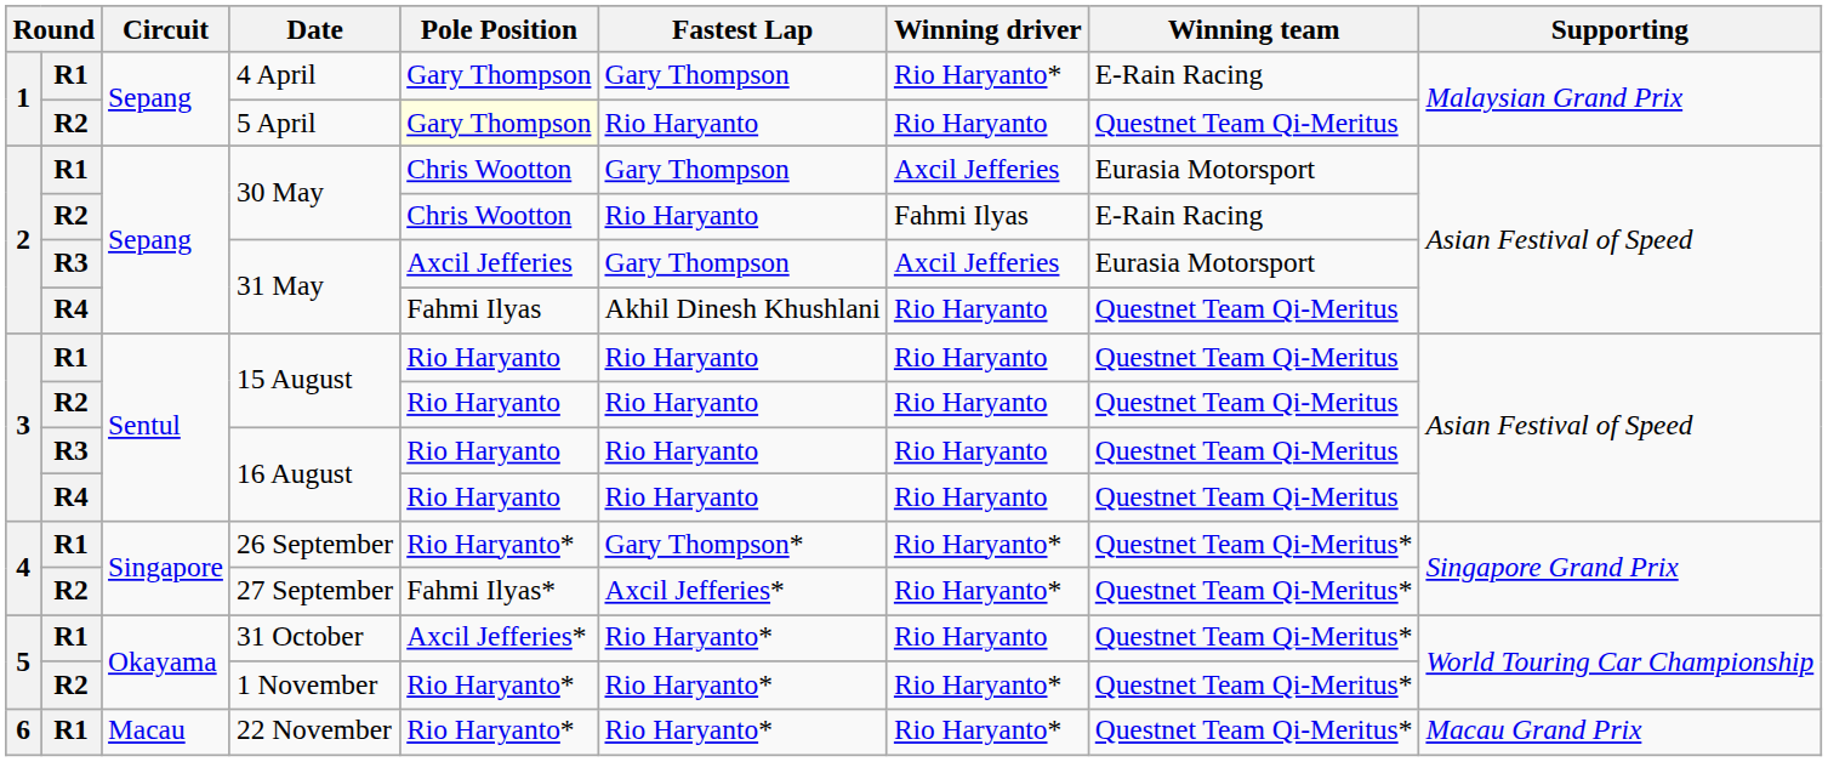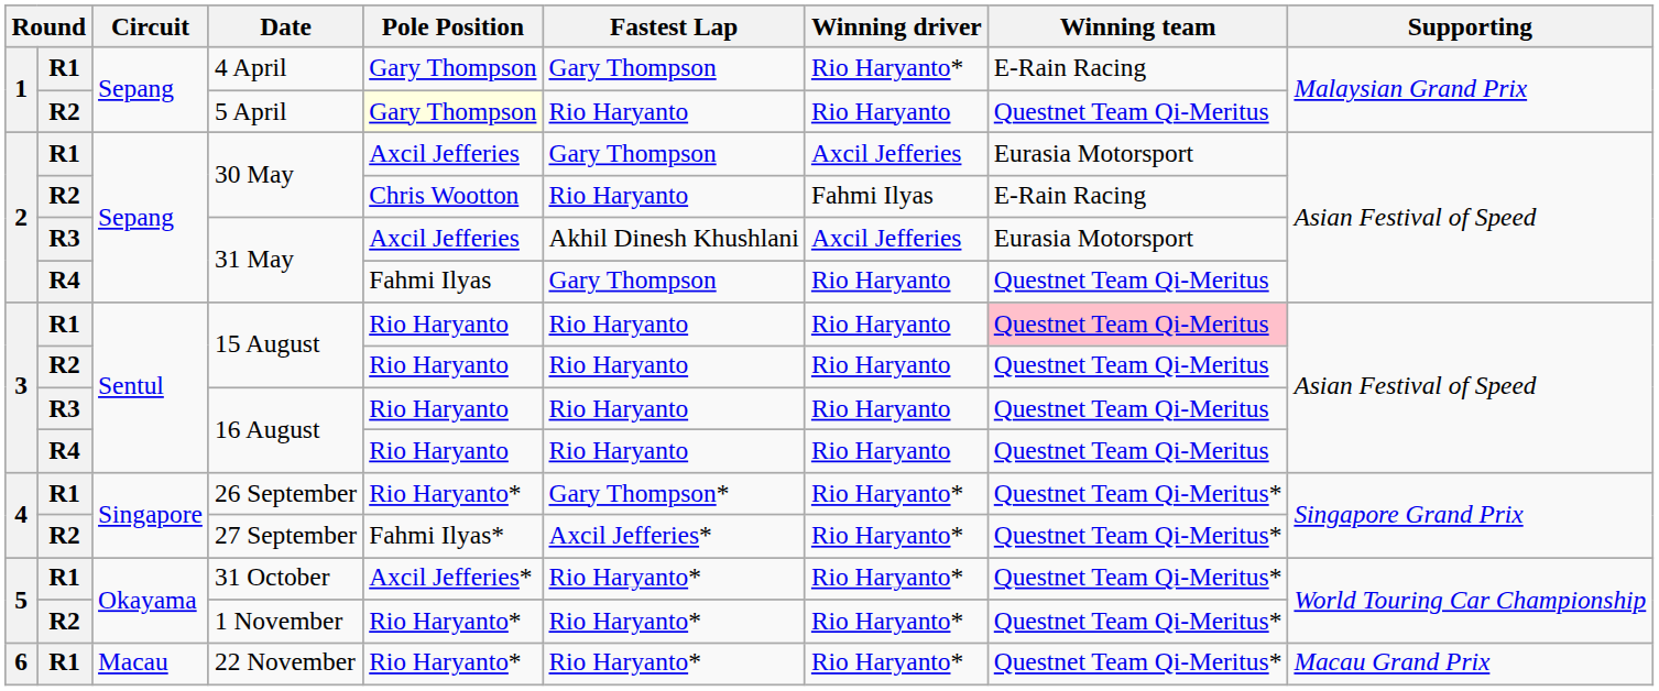 <table class="wikitable" style="font-size: 85%;">
 <tr>
 <th colspan=2>Round</th>
 <th>Circuit</th>
 <th>Date</th>
 <th>Pole Position</th>
 <th>Fastest Lap</th>
 <th>Winning driver</th>
 <th>Winning team</th>
 <th>Supporting</th>
 </tr>
 <tr>
 <th rowspan=2>1</th>
 <th>R1</th>
 <td rowspan=2> <a href='#'>Sepang</a></td>
 <td>4 April</td>
 <td nowrap> <a href='#'>Gary Thompson</a></td>
 <td nowrap> <a href='#'>Gary Thompson</a></td>
 <td> <a href='#'>Rio Haryanto</a>*</td>
 <td> E-Rain Racing</td>
 <td rowspan=2><em><a href='#'>Malaysian Grand Prix</a></em></td>
 </tr>
 <tr>
 <th>R2</th>
 <td>5 April</td>
 <td style="background: lightyellow;"> <a href='#'>Gary Thompson</a></td>
 <td> <a href='#'>Rio Haryanto</a></td>
 <td> <a href='#'>Rio Haryanto</a></td>
 <td nowrap> <a href='#'>Questnet Team Qi-Meritus</a></td>
 </tr>
 <tr>
 <th rowspan=4>2</th>
 <th>R1</th>
 <td rowspan=4> <a href='#'>Sepang</a></td>
 <td rowspan=2>30 May</td>
-<td> <a href='#'>Chris Wootton</a></td>
+<td> <a href='#'>Axcil Jefferies</a></td>
 <td> <a href='#'>Gary Thompson</a></td>
 <td> <a href='#'>Axcil Jefferies</a></td>
 <td> Eurasia Motorsport</td>
 <td rowspan=4><em>Asian Festival of Speed</em></td>
 </tr>
 <tr>
 <th>R2</th>
 <td> <a href='#'>Chris Wootton</a></td>
 <td> <a href='#'>Rio Haryanto</a></td>
 <td> Fahmi Ilyas</td>
 <td> E-Rain Racing</td>
 </tr>
 <tr>
 <th>R3</th>
 <td rowspan=2>31 May</td>
 <td> <a href='#'>Axcil Jefferies</a></td>
-<td> <a href='#'>Gary Thompson</a></td>
+<td nowrap> Akhil Dinesh Khushlani</td>
 <td> <a href='#'>Axcil Jefferies</a></td>
 <td> Eurasia Motorsport</td>
 </tr>
 <tr>
 <th>R4</th>
 <td> Fahmi Ilyas</td>
-<td nowrap> Akhil Dinesh Khushlani</td>
+<td> <a href='#'>Gary Thompson</a></td>
 <td> <a href='#'>Rio Haryanto</a></td>
 <td> <a href='#'>Questnet Team Qi-Meritus</a></td>
 </tr>
 <tr>
 <th rowspan=4>3</th>
 <th>R1</th>
 <td rowspan=4> <a href='#'>Sentul</a></td>
 <td rowspan=2>15 August</td>
 <td> <a href='#'>Rio Haryanto</a></td>
 <td> <a href='#'>Rio Haryanto</a></td>
 <td> <a href='#'>Rio Haryanto</a></td>
-<td> <a href='#'>Questnet Team Qi-Meritus</a></td>
+<td style="background: pink;"> <a href='#'>Questnet Team Qi-Meritus</a></td>
 <td rowspan=4><em>Asian Festival of Speed</em></td>
 </tr>
 <tr>
 <th>R2</th>
 <td> <a href='#'>Rio Haryanto</a></td>
 <td> <a href='#'>Rio Haryanto</a></td>
 <td> <a href='#'>Rio Haryanto</a></td>
 <td> <a href='#'>Questnet Team Qi-Meritus</a></td>
 </tr>
 <tr>
 <th>R3</th>
 <td rowspan=2>16 August</td>
 <td> <a href='#'>Rio Haryanto</a></td>
 <td> <a href='#'>Rio Haryanto</a></td>
 <td> <a href='#'>Rio Haryanto</a></td>
 <td> <a href='#'>Questnet Team Qi-Meritus</a></td>
 </tr>
 <tr>
 <th>R4</th>
 <td> <a href='#'>Rio Haryanto</a></td>
 <td> <a href='#'>Rio Haryanto</a></td>
 <td> <a href='#'>Rio Haryanto</a></td>
 <td> <a href='#'>Questnet Team Qi-Meritus</a></td>
 </tr>
 <tr>
 <th rowspan=2>4</th>
 <th>R1</th>
 <td rowspan=2 nowrap> <a href='#'>Singapore</a></td>
 <td nowrap>26 September</td>
 <td> <a href='#'>Rio Haryanto</a>*</td>
 <td> <a href='#'>Gary Thompson</a>*</td>
 <td> <a href='#'>Rio Haryanto</a>*</td>
 <td nowrap> <a href='#'>Questnet Team Qi-Meritus</a>*</td>
 <td rowspan=2><em><a href='#'>Singapore Grand Prix</a></em></td>
 </tr>
 <tr>
 <th>R2</th>
 <td>27 September</td>
 <td> Fahmi Ilyas*</td>
 <td> <a href='#'>Axcil Jefferies</a>*</td>
 <td> <a href='#'>Rio Haryanto</a>*</td>
 <td> <a href='#'>Questnet Team Qi-Meritus</a>*</td>
 </tr>
 <tr>
 <th rowspan=2>5</th>
 <th>R1</th>
 <td rowspan=2> <a href='#'>Okayama</a></td>
 <td>31 October</td>
 <td> <a href='#'>Axcil Jefferies</a>*</td>
 <td> <a href='#'>Rio Haryanto</a>*</td>
-<td> <a href='#'>Rio Haryanto</a></td>
+<td> <a href='#'>Rio Haryanto</a>*</td>
 <td> <a href='#'>Questnet Team Qi-Meritus</a>*</td>
 <td rowspan=2 nowrap><em><a href='#'>World Touring Car Championship</a></em></td>
 </tr>
 <tr>
 <th>R2</th>
 <td>1 November</td>
 <td> <a href='#'>Rio Haryanto</a>*</td>
 <td> <a href='#'>Rio Haryanto</a>*</td>
 <td> <a href='#'>Rio Haryanto</a>*</td>
 <td> <a href='#'>Questnet Team Qi-Meritus</a>*</td>
 </tr>
 <tr>
 <th>6</th>
 <th>R1</th>
 <td> <a href='#'>Macau</a></td>
 <td>22 November</td>
 <td> <a href='#'>Rio Haryanto</a>*</td>
 <td> <a href='#'>Rio Haryanto</a>*</td>
 <td> <a href='#'>Rio Haryanto</a>*</td>
 <td> <a href='#'>Questnet Team Qi-Meritus</a>*</td>
 <td><em><a href='#'>Macau Grand Prix</a></em></td>
 </tr>
 </table>
